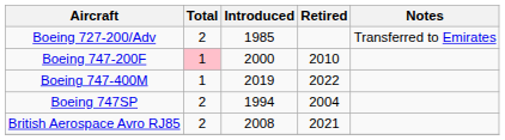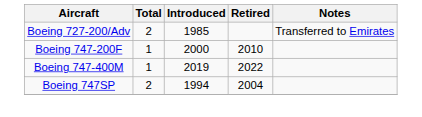 <table class="wikitable" style="margin:1em auto;text-align:center">
 <tr>
 <th>Aircraft</th>
 <th>Total</th>
 <th>Introduced</th>
 <th>Retired</th>
 <th>Notes</th>
 </tr>
 <tr>
 <td><a href='#'>Boeing 727-200/Adv</a></td>
 <td>2</td>
 <td>1985</td>
 <td></td>
 <td>Transferred to <a href='#'>Emirates</a></td>
 </tr>
 <tr>
 <td><a href='#'>Boeing 747-200F</a></td>
-<td style="background: pink;">1</td>
+<td>1</td>
 <td>2000</td>
 <td>2010</td>
 <td></td>
 </tr>
 <tr>
 <td><a href='#'>Boeing 747-400M</a></td>
 <td>1</td>
 <td>2019</td>
 <td>2022</td>
 <td></td>
 </tr>
 <tr>
 <td><a href='#'>Boeing 747SP</a></td>
 <td>2</td>
 <td>1994</td>
 <td>2004</td>
 <td></td>
 </tr>
 <tr>
-<td><a href='#'>British Aerospace Avro RJ85</a></td>
-<td>2</td>
-<td>2008</td>
-<td>2021</td>
-<td></td>
-</tr>
-<tr>
 </tr>
 </table>
